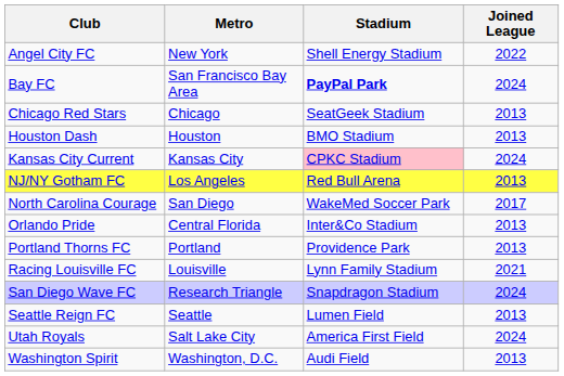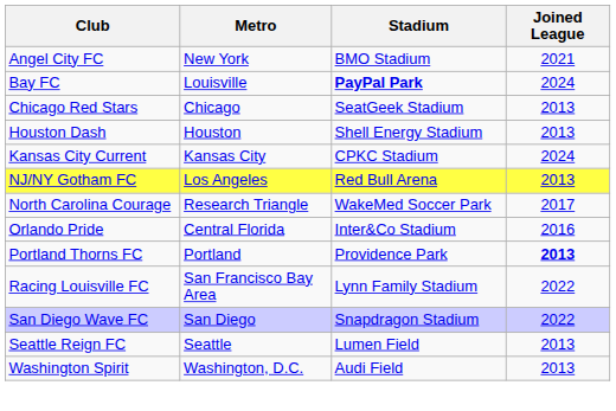 <table class="wikitable sortable">
 <tr>
 <th width="175px" scope="col">Club</th>
 <th width="150px" scope="col">Metro</th>
 <th width="175px">Stadium</th>
 <th width="100px">Joined League</th>
 </tr>
 <tr>
 <td><a href='#'>Angel City FC</a></td>
 <td><a href='#'>New York</a></td>
-<td><a href='#'>Shell Energy Stadium</a></td>
-<td align=center><a href='#'>2022</a></td>
+<td><a href='#'>BMO Stadium</a></td>
+<td align=center><a href='#'>2021</a></td>
 </tr>
 <tr>
 <td><a href='#'>Bay FC</a></td>
-<td><a href='#'>San Francisco Bay Area</a></td>
+<td><a href='#'>Louisville</a></td>
 <td><strong><a href='#'>PayPal Park</a></strong></td>
 <td align=center><a href='#'>2024</a></td>
 </tr>
 <tr>
 <td><a href='#'>Chicago Red Stars</a></td>
 <td><a href='#'>Chicago</a></td>
 <td><a href='#'>SeatGeek Stadium</a></td>
 <td align=center><a href='#'>2013</a></td>
 </tr>
 <tr>
 <td><a href='#'>Houston Dash</a></td>
 <td><a href='#'>Houston</a></td>
-<td><a href='#'>BMO Stadium</a></td>
+<td><a href='#'>Shell Energy Stadium</a></td>
 <td align=center><a href='#'>2013</a></td>
 </tr>
 <tr>
 <td><a href='#'>Kansas City Current</a></td>
 <td><a href='#'>Kansas City</a></td>
-<td style="background: pink;"><a href='#'>CPKC Stadium</a></td>
+<td><a href='#'>CPKC Stadium</a></td>
 <td align=center><a href='#'>2024</a></td>
 </tr>
 <tr bgcolor=#ff4>
 <td><a href='#'>NJ/NY Gotham FC</a></td>
 <td><a href='#'>Los Angeles</a></td>
 <td><a href='#'>Red Bull Arena</a></td>
 <td align=center><a href='#'>2013</a></td>
 </tr>
 <tr>
 <td><a href='#'>North Carolina Courage</a></td>
-<td><a href='#'>San Diego</a></td>
+<td><a href='#'>Research Triangle</a></td>
 <td><a href='#'>WakeMed Soccer Park</a></td>
 <td align=center><a href='#'>2017</a></td>
 </tr>
 <tr>
 <td><a href='#'>Orlando Pride</a></td>
 <td><a href='#'>Central Florida</a></td>
 <td><a href='#'>Inter&Co Stadium</a></td>
-<td align=center><a href='#'>2013</a></td>
+<td align=center><a href='#'>2016</a></td>
 </tr>
 <tr>
 <td><a href='#'>Portland Thorns FC</a></td>
 <td><a href='#'>Portland</a></td>
 <td><a href='#'>Providence Park</a></td>
-<td align=center><a href='#'>2013</a></td>
+<td align=center><strong><a href='#'>2013</a></strong></td>
 </tr>
 <tr>
 <td><a href='#'>Racing Louisville FC</a></td>
-<td><a href='#'>Louisville</a></td>
+<td><a href='#'>San Francisco Bay Area</a></td>
 <td><a href='#'>Lynn Family Stadium</a></td>
-<td align=center><a href='#'>2021</a></td>
+<td align=center><a href='#'>2022</a></td>
 </tr>
 <tr bgcolor=#ccf>
 <td><a href='#'>San Diego Wave FC</a></td>
-<td><a href='#'>Research Triangle</a></td>
+<td><a href='#'>San Diego</a></td>
 <td><a href='#'>Snapdragon Stadium</a></td>
-<td align=center><a href='#'>2024</a></td>
+<td align=center><a href='#'>2022</a></td>
 </tr>
 <tr>
 <td><a href='#'>Seattle Reign FC</a></td>
 <td><a href='#'>Seattle</a></td>
 <td><a href='#'>Lumen Field</a></td>
 <td align=center><a href='#'>2013</a></td>
 </tr>
 <tr>
-<td><a href='#'>Utah Royals</a></td>
-<td><a href='#'>Salt Lake City</a></td>
-<td><a href='#'>America First Field</a></td>
-<td align=center><a href='#'>2024</a></td>
-</tr>
-<tr>
 <td><a href='#'>Washington Spirit</a></td>
 <td><a href='#'>Washington, D.C.</a></td>
 <td><a href='#'>Audi Field</a></td>
 <td align=center><a href='#'>2013</a></td>
 </tr>
 </table>
